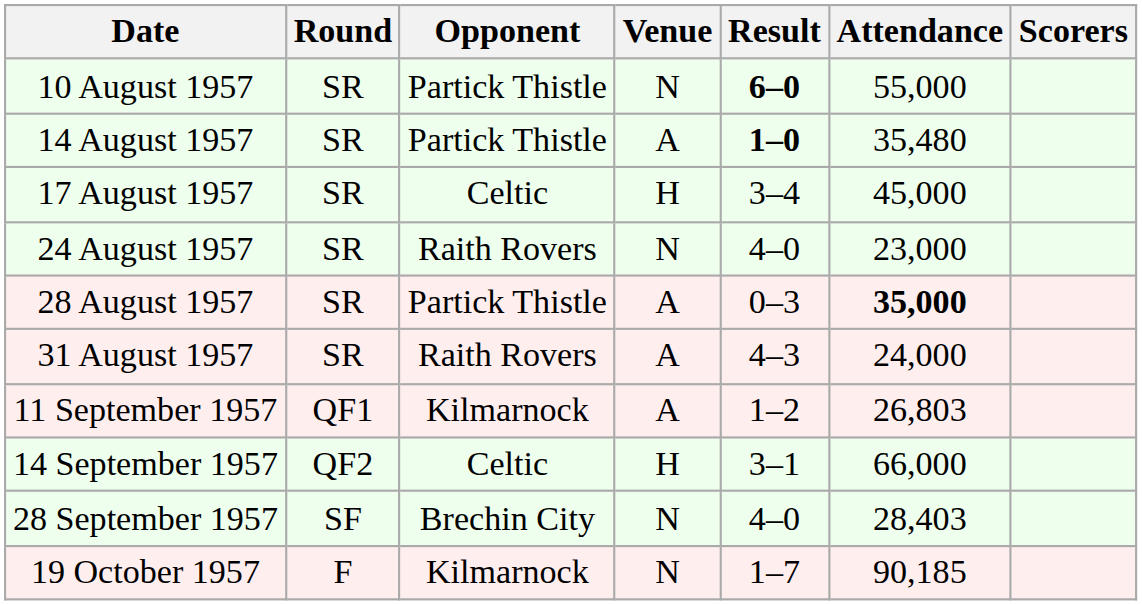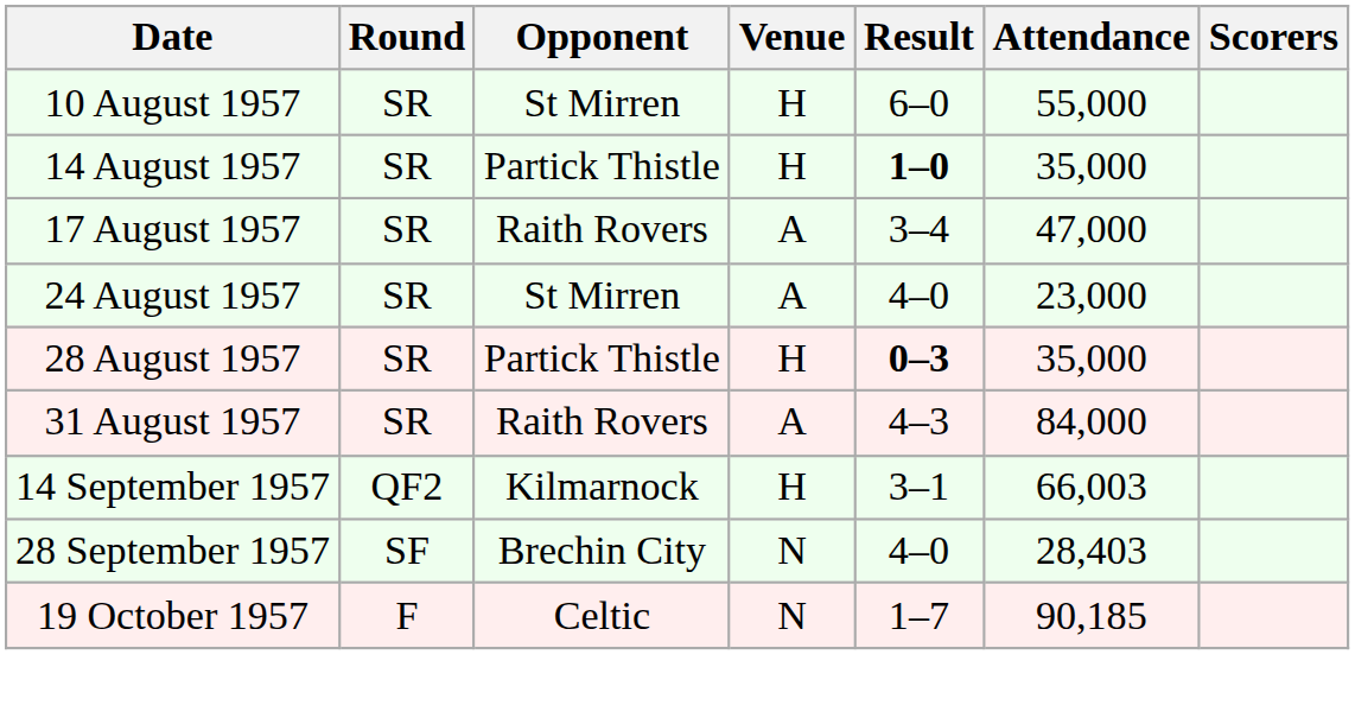 <table class="wikitable sortable" style="font-size:100%; text-align:center">
 <tr>
 <th>Date</th>
 <th>Round</th>
 <th>Opponent</th>
 <th>Venue</th>
 <th>Result</th>
 <th>Attendance</th>
 <th>Scorers</th>
 </tr>
 <tr bgcolor = "#EEFFEE">
 <td>10 August 1957</td>
 <td>SR</td>
-<td>Partick Thistle</td>
-<td>N</td>
-<td><strong>6–0</strong></td>
+<td>St Mirren</td>
+<td>H</td>
+<td>6–0</td>
 <td>55,000</td>
 <td></td>
 </tr>
 <tr bgcolor = "#EEFFEE">
 <td>14 August 1957</td>
 <td>SR</td>
 <td>Partick Thistle</td>
-<td>A</td>
+<td>H</td>
 <td><strong>1–0</strong></td>
-<td>35,480</td>
+<td>35,000</td>
 <td></td>
 </tr>
 <tr bgcolor = "#EEFFEE">
 <td>17 August 1957</td>
 <td>SR</td>
-<td>Celtic</td>
-<td>H</td>
+<td>Raith Rovers</td>
+<td>A</td>
 <td>3–4</td>
-<td>45,000</td>
+<td>47,000</td>
 <td></td>
 </tr>
 <tr bgcolor = "#EEFFEE">
 <td>24 August 1957</td>
 <td>SR</td>
-<td>Raith Rovers</td>
-<td>N</td>
+<td>St Mirren</td>
+<td>A</td>
 <td>4–0</td>
 <td>23,000</td>
 <td></td>
 </tr>
 <tr bgcolor = "#FFEEEE">
 <td>28 August 1957</td>
 <td>SR</td>
 <td>Partick Thistle</td>
-<td>A</td>
-<td>0–3</td>
-<td><strong>35,000</strong></td>
+<td>H</td>
+<td><strong>0–3</strong></td>
+<td>35,000</td>
 <td></td>
 </tr>
 <tr bgcolor = "#FFEEEE">
 <td>31 August 1957</td>
 <td>SR</td>
 <td>Raith Rovers</td>
 <td>A</td>
 <td>4–3</td>
-<td>24,000</td>
-<td></td>
-</tr>
-<tr bgcolor = "#FFEEEE">
-<td>11 September 1957</td>
-<td>QF1</td>
-<td>Kilmarnock</td>
-<td>A</td>
-<td>1–2</td>
-<td>26,803</td>
+<td>84,000</td>
 <td></td>
 </tr>
 <tr bgcolor = "#EEFFEE">
 <td>14 September 1957</td>
 <td>QF2</td>
-<td>Celtic</td>
+<td>Kilmarnock</td>
 <td>H</td>
 <td>3–1</td>
-<td>66,000</td>
+<td>66,003</td>
 <td></td>
 </tr>
 <tr bgcolor = "#EEFFEE">
 <td>28 September 1957</td>
 <td>SF</td>
 <td>Brechin City</td>
 <td>N</td>
 <td>4–0</td>
 <td>28,403</td>
 <td></td>
 </tr>
 <tr bgcolor = "#FFEEEE">
 <td>19 October 1957</td>
 <td>F</td>
-<td>Kilmarnock</td>
+<td>Celtic</td>
 <td>N</td>
 <td>1–7</td>
 <td>90,185</td>
 <td></td>
 </tr>
 </table>
